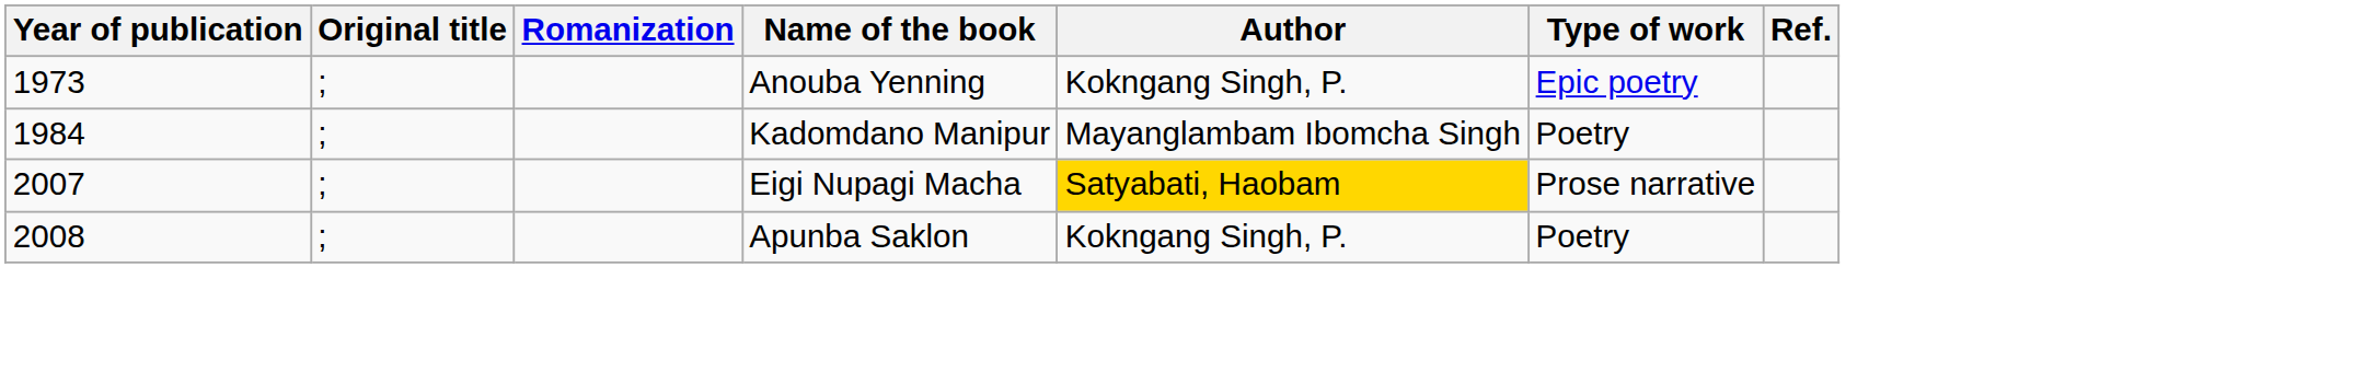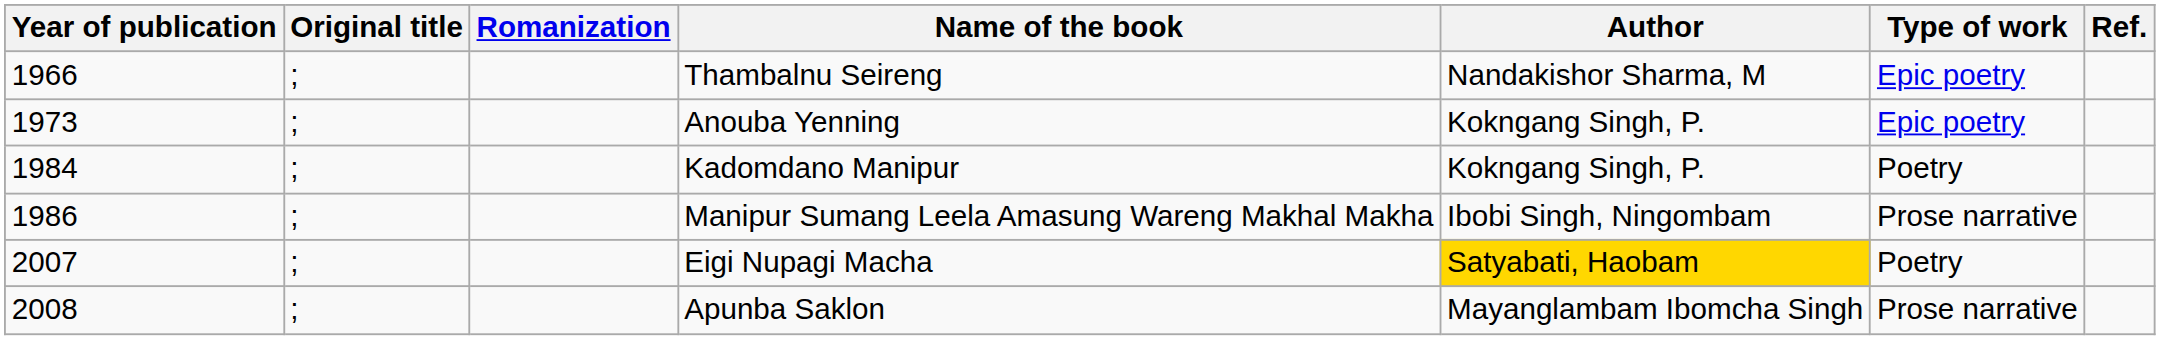 <table class="wikitable">
 <tr>
 <th>Year of publication</th>
 <th>Original title<br></th>
 <th><a href='#'>Romanization</a></th>
 <th>Name of the book<br></th>
 <th>Author</th>
 <th>Type of work<br></th>
 <th>Ref.</th>
+</tr>
+<tr>
+<td>1966</td>
+<td>; </td>
+<td></td>
+<td>Thambalnu Seireng</td>
+<td>Nandakishor Sharma, M</td>
+<td><a href='#'>Epic poetry</a></td>
+<td></td>
 </tr>
 <tr>
 <td>1973</td>
 <td>; </td>
 <td></td>
 <td>Anouba Yenning</td>
 <td>Kokngang Singh, P.</td>
 <td><a href='#'>Epic poetry</a></td>
 <td></td>
 </tr>
 <tr>
 <td>1984</td>
 <td>; </td>
 <td></td>
 <td>Kadomdano Manipur</td>
-<td>Mayanglambam Ibomcha Singh</td>
+<td>Kokngang Singh, P.</td>
 <td>Poetry</td>
+<td></td>
+</tr>
+<tr>
+<td>1986</td>
+<td>; </td>
+<td></td>
+<td>Manipur Sumang Leela Amasung Wareng Makhal Makha</td>
+<td>Ibobi Singh, Ningombam</td>
+<td>Prose narrative</td>
 <td></td>
 </tr>
 <tr>
 <td>2007</td>
 <td>; </td>
 <td></td>
 <td>Eigi Nupagi Macha</td>
 <td style="background: gold;">Satyabati, Haobam</td>
-<td>Prose narrative</td>
+<td>Poetry</td>
 <td></td>
 </tr>
 <tr>
 <td>2008</td>
 <td>; </td>
 <td></td>
 <td>Apunba Saklon</td>
-<td>Kokngang Singh, P.</td>
-<td>Poetry</td>
+<td>Mayanglambam Ibomcha Singh</td>
+<td>Prose narrative</td>
 <td></td>
 </tr>
 </table>
